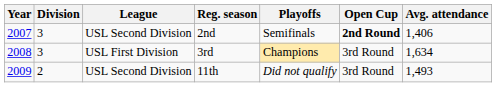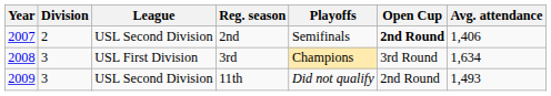 <table class="wikitable">
 <tr>
 <th>Year</th>
 <th>Division</th>
 <th>League</th>
 <th>Reg. season</th>
 <th>Playoffs</th>
 <th>Open Cup</th>
 <th>Avg. attendance</th>
 </tr>
 <tr>
 <td><a href='#'>2007</a></td>
-<td>3</td>
+<td>2</td>
 <td>USL Second Division</td>
 <td>2nd</td>
 <td>Semifinals</td>
 <td><strong>2nd Round</strong></td>
 <td>1,406</td>
 </tr>
 <tr>
 <td><a href='#'>2008</a></td>
 <td>3</td>
 <td>USL First Division</td>
 <td>3rd</td>
 <td bgcolor="FFEBAD">Champions</td>
 <td>3rd Round</td>
 <td>1,634</td>
 </tr>
 <tr>
 <td><a href='#'>2009</a></td>
-<td>2</td>
+<td>3</td>
 <td>USL Second Division</td>
 <td>11th</td>
 <td><em>Did not qualify</em></td>
-<td>3rd Round</td>
+<td>2nd Round</td>
 <td>1,493</td>
 </tr>
 </table>
